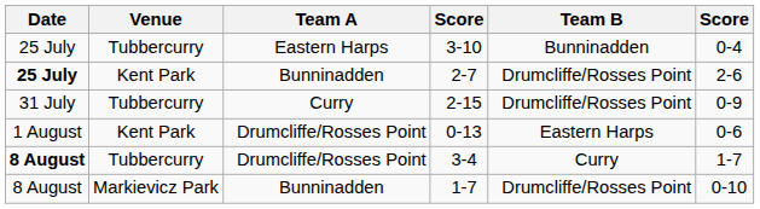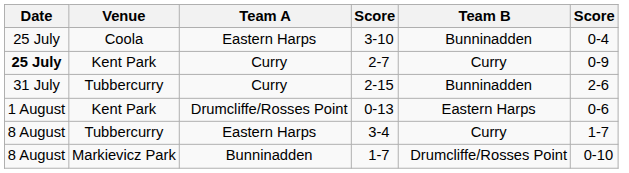 <table class="wikitable">
 <tr>
 <th>Date</th>
 <th>Venue</th>
 <th>Team A</th>
 <th>Score</th>
 <th>Team B</th>
 <th>Score</th>
 </tr>
 <tr align="center">
 <td>25 July</td>
-<td>Tubbercurry</td>
+<td>Coola</td>
 <td>  Eastern Harps</td>
 <td>  3-10</td>
 <td>  Bunninadden</td>
 <td>  0-4</td>
 </tr>
 <tr align="center">
 <td><strong>25 July</strong></td>
 <td>Kent Park</td>
-<td>  Bunninadden</td>
+<td>  Curry</td>
 <td>  2-7</td>
-<td>  Drumcliffe/Rosses Point</td>
-<td>  2-6</td>
+<td>  Curry</td>
+<td>  0-9</td>
 </tr>
 <tr align="center">
 <td>31 July</td>
 <td>Tubbercurry</td>
 <td>  Curry</td>
 <td>  2-15</td>
-<td>  Drumcliffe/Rosses Point</td>
-<td>  0-9</td>
+<td>  Bunninadden</td>
+<td>  2-6</td>
 </tr>
 <tr align="center">
 <td>1 August</td>
 <td>Kent Park</td>
 <td>  Drumcliffe/Rosses Point</td>
 <td>  0-13</td>
 <td>  Eastern Harps</td>
 <td>  0-6</td>
 </tr>
 <tr align="center">
-<td><strong>8 August</strong></td>
+<td>8 August</td>
 <td>Tubbercurry</td>
-<td>  Drumcliffe/Rosses Point</td>
+<td>  Eastern Harps</td>
 <td>  3-4</td>
 <td>  Curry</td>
 <td>  1-7</td>
 </tr>
 <tr align="center">
 <td>8 August</td>
 <td>Markievicz Park</td>
 <td>  Bunninadden</td>
 <td>  1-7</td>
 <td>  Drumcliffe/Rosses Point</td>
 <td>  0-10</td>
 </tr>
 </table>
